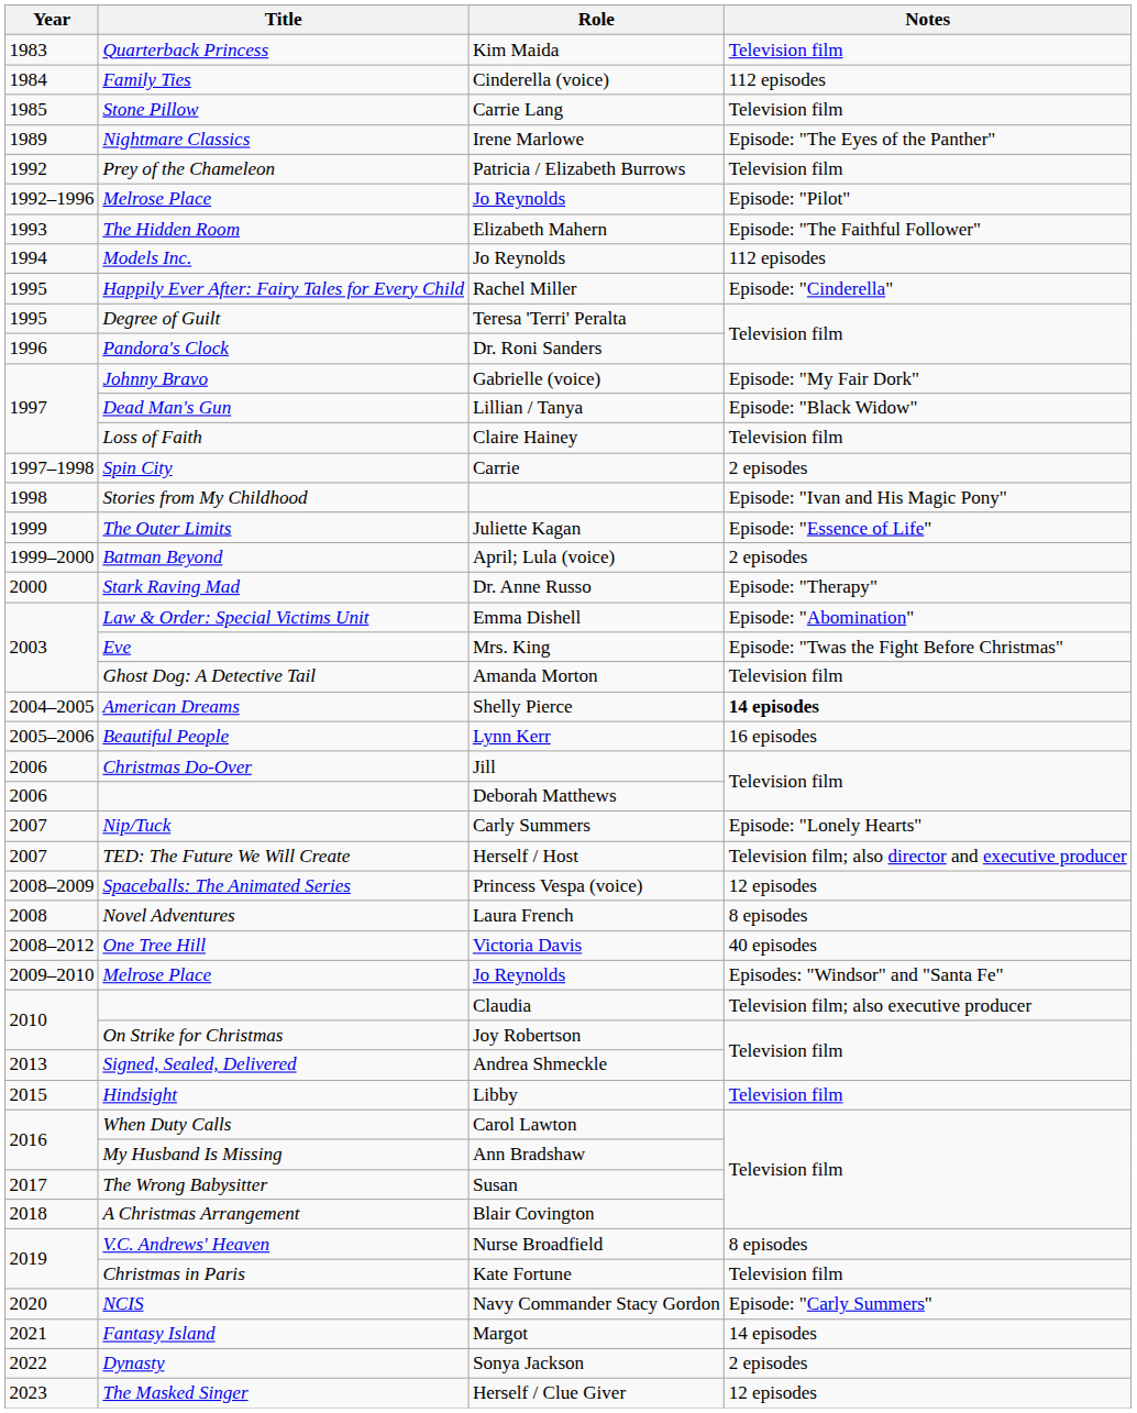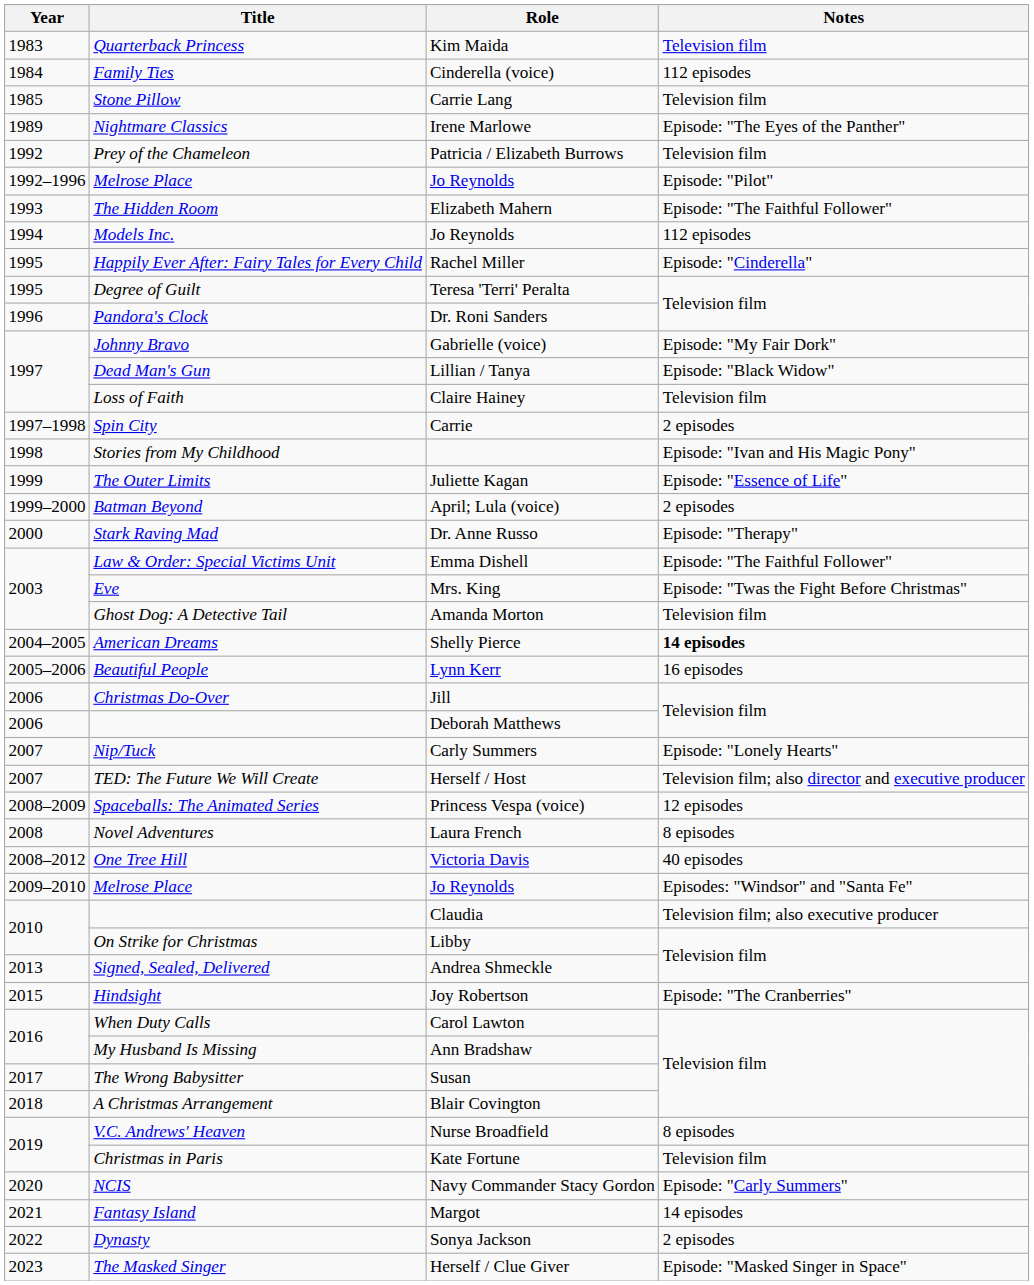 <table class="wikitable sortable">
 <tr>
 <th>Year</th>
 <th>Title</th>
 <th>Role</th>
 <th class="unsortable">Notes</th>
 </tr>
 <tr>
 <td>1983</td>
 <td><em><a href='#'>Quarterback Princess</a></em></td>
 <td>Kim Maida</td>
 <td><a href='#'>Television film</a></td>
 </tr>
 <tr>
 <td>1984</td>
 <td><em><a href='#'>Family Ties</a></em></td>
 <td>Cinderella (voice)</td>
 <td>112 episodes</td>
 </tr>
 <tr>
 <td>1985</td>
 <td><em><a href='#'>Stone Pillow</a></em></td>
 <td>Carrie Lang</td>
 <td>Television film</td>
 </tr>
 <tr>
 <td>1989</td>
 <td><em><a href='#'>Nightmare Classics</a></em></td>
 <td>Irene Marlowe</td>
 <td>Episode: "The Eyes of the Panther"</td>
 </tr>
 <tr>
 <td>1992</td>
 <td><em>Prey of the Chameleon</em></td>
 <td>Patricia / Elizabeth Burrows</td>
 <td>Television film</td>
 </tr>
 <tr>
 <td>1992–1996</td>
 <td><em><a href='#'>Melrose Place</a></em></td>
 <td><a href='#'>Jo Reynolds</a></td>
 <td>Episode: "Pilot"</td>
 </tr>
 <tr>
 <td>1993</td>
 <td><em><a href='#'>The Hidden Room</a></em></td>
 <td>Elizabeth Mahern</td>
 <td>Episode: "The Faithful Follower"</td>
 </tr>
 <tr>
 <td>1994</td>
 <td><em><a href='#'>Models Inc.</a></em></td>
 <td>Jo Reynolds</td>
 <td>112 episodes</td>
 </tr>
 <tr>
 <td>1995</td>
 <td><em><a href='#'>Happily Ever After: Fairy Tales for Every Child</a></em></td>
 <td>Rachel Miller</td>
 <td>Episode: "<a href='#'>Cinderella</a>"</td>
 </tr>
 <tr>
 <td>1995</td>
 <td><em>Degree of Guilt</em></td>
 <td>Teresa 'Terri' Peralta</td>
 <td rowspan="2">Television film</td>
 </tr>
 <tr>
 <td>1996</td>
 <td><em><a href='#'>Pandora's Clock</a></em></td>
 <td>Dr. Roni Sanders</td>
 </tr>
 <tr>
 <td rowspan="3">1997</td>
 <td><em><a href='#'>Johnny Bravo</a></em></td>
 <td>Gabrielle (voice)</td>
 <td>Episode: "My Fair Dork"</td>
 </tr>
 <tr>
 <td><em><a href='#'>Dead Man's Gun</a></em></td>
 <td>Lillian / Tanya</td>
 <td>Episode: "Black Widow"</td>
 </tr>
 <tr>
 <td><em>Loss of Faith</em></td>
 <td>Claire Hainey</td>
 <td>Television film</td>
 </tr>
 <tr>
 <td>1997–1998</td>
 <td><em><a href='#'>Spin City</a></em></td>
 <td>Carrie</td>
 <td>2 episodes</td>
 </tr>
 <tr>
 <td>1998</td>
 <td><em>Stories from My Childhood</em></td>
 <td></td>
 <td>Episode: "Ivan and His Magic Pony"</td>
 </tr>
 <tr>
 <td>1999</td>
 <td><em><a href='#'>The Outer Limits</a></em></td>
 <td>Juliette Kagan</td>
 <td>Episode: "<a href='#'>Essence of Life</a>"</td>
 </tr>
 <tr>
 <td>1999–2000</td>
 <td><em><a href='#'>Batman Beyond</a></em></td>
 <td>April; Lula (voice)</td>
 <td>2 episodes</td>
 </tr>
 <tr>
 <td>2000</td>
 <td><em><a href='#'>Stark Raving Mad</a></em></td>
 <td>Dr. Anne Russo</td>
 <td>Episode: "Therapy"</td>
 </tr>
 <tr>
 <td rowspan="3">2003</td>
 <td><em><a href='#'>Law & Order: Special Victims Unit</a></em></td>
 <td>Emma Dishell</td>
-<td>Episode: "<a href='#'>Abomination</a>"</td>
+<td>Episode: "The Faithful Follower"</td>
 </tr>
 <tr>
 <td><em><a href='#'>Eve</a></em></td>
 <td>Mrs. King</td>
 <td>Episode: "Twas the Fight Before Christmas"</td>
 </tr>
 <tr>
 <td><em>Ghost Dog: A Detective Tail</em></td>
 <td>Amanda Morton</td>
 <td>Television film</td>
 </tr>
 <tr>
 <td>2004–2005</td>
 <td><em><a href='#'>American Dreams</a></em></td>
 <td>Shelly Pierce</td>
 <td><strong>14 episodes</strong></td>
 </tr>
 <tr>
 <td>2005–2006</td>
 <td><em><a href='#'>Beautiful People</a></em></td>
 <td><a href='#'>Lynn Kerr</a></td>
 <td>16 episodes</td>
 </tr>
 <tr>
 <td>2006</td>
 <td><em><a href='#'>Christmas Do-Over</a></em></td>
 <td>Jill</td>
 <td rowspan="2">Television film</td>
 </tr>
 <tr>
 <td>2006</td>
 <td><em></em></td>
 <td>Deborah Matthews</td>
 </tr>
 <tr>
 <td>2007</td>
 <td><em><a href='#'>Nip/Tuck</a></em></td>
 <td>Carly Summers</td>
 <td>Episode: "Lonely Hearts"</td>
 </tr>
 <tr>
 <td>2007</td>
 <td><em>TED: The Future We Will Create</em></td>
 <td>Herself / Host</td>
 <td>Television film; also <a href='#'>director</a> and <a href='#'>executive producer</a></td>
 </tr>
 <tr>
 <td>2008–2009</td>
 <td><em><a href='#'>Spaceballs: The Animated Series</a></em></td>
 <td>Princess Vespa (voice)</td>
 <td>12 episodes</td>
 </tr>
 <tr>
 <td>2008</td>
 <td><em>Novel Adventures</em></td>
 <td>Laura French</td>
 <td>8 episodes</td>
 </tr>
 <tr>
 <td>2008–2012</td>
 <td><em><a href='#'>One Tree Hill</a></em></td>
 <td><a href='#'>Victoria Davis</a></td>
 <td>40 episodes</td>
 </tr>
 <tr>
 <td>2009–2010</td>
 <td><em><a href='#'>Melrose Place</a></em></td>
 <td><a href='#'>Jo Reynolds</a></td>
 <td>Episodes: "Windsor" and "Santa Fe"</td>
 </tr>
 <tr>
 <td rowspan="2">2010</td>
 <td><em></em></td>
 <td>Claudia</td>
 <td>Television film; also executive producer</td>
 </tr>
 <tr>
 <td><em>On Strike for Christmas</em></td>
-<td>Joy Robertson</td>
+<td>Libby</td>
 <td rowspan="2">Television film</td>
 </tr>
 <tr>
 <td>2013</td>
 <td><em><a href='#'>Signed, Sealed, Delivered</a></em></td>
 <td>Andrea Shmeckle</td>
 </tr>
 <tr>
 <td>2015</td>
 <td><em><a href='#'>Hindsight</a></em></td>
-<td>Libby</td>
-<td><a href='#'>Television film</a></td>
+<td>Joy Robertson</td>
+<td>Episode: "The Cranberries"</td>
 </tr>
 <tr>
 <td rowspan="2">2016</td>
 <td><em>When Duty Calls</em></td>
 <td>Carol Lawton</td>
 <td rowspan="4">Television film</td>
 </tr>
 <tr>
 <td><em>My Husband Is Missing</em></td>
 <td>Ann Bradshaw</td>
 </tr>
 <tr>
 <td>2017</td>
 <td><em>The Wrong Babysitter</em></td>
 <td>Susan</td>
 </tr>
 <tr>
 <td>2018</td>
 <td><em>A Christmas Arrangement</em></td>
 <td>Blair Covington</td>
 </tr>
 <tr>
 <td rowspan="2">2019</td>
 <td><em><a href='#'>V.C. Andrews' Heaven</a></em></td>
 <td>Nurse Broadfield</td>
 <td>8 episodes</td>
 </tr>
 <tr>
 <td><em>Christmas in Paris</em></td>
 <td>Kate Fortune</td>
 <td>Television film</td>
 </tr>
 <tr>
 <td>2020</td>
 <td><em><a href='#'>NCIS</a></em></td>
 <td>Navy Commander Stacy Gordon</td>
 <td>Episode: "<a href='#'>Carly Summers</a>"</td>
 </tr>
 <tr>
 <td>2021</td>
 <td><em><a href='#'>Fantasy Island</a></em></td>
 <td>Margot</td>
 <td>14 episodes</td>
 </tr>
 <tr>
 <td>2022</td>
 <td><em><a href='#'>Dynasty</a></em></td>
 <td>Sonya Jackson</td>
 <td>2 episodes</td>
 </tr>
 <tr>
 <td>2023</td>
 <td><em><a href='#'>The Masked Singer</a></em></td>
 <td>Herself / Clue Giver</td>
-<td>12 episodes</td>
+<td>Episode: "Masked Singer in Space"</td>
 </tr>
 </table>
